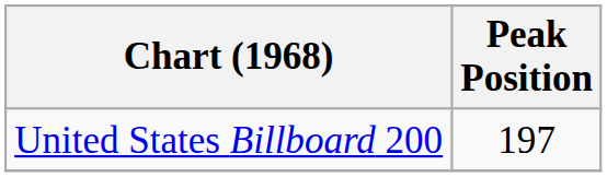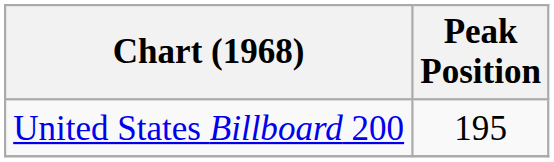 <table class="wikitable">
 <tr>
 <th align="left">Chart (1968)</th>
 <th align="center">Peak<br>Position</th>
 </tr>
 <tr>
 <td align="left"><a href='#'>United States <em>Billboard</em> 200</a></td>
-<td align="center">197</td>
+<td align="center">195</td>
 </tr>
 <tr>
 </tr>
 </table>
